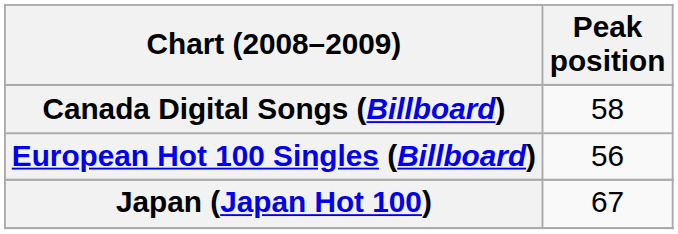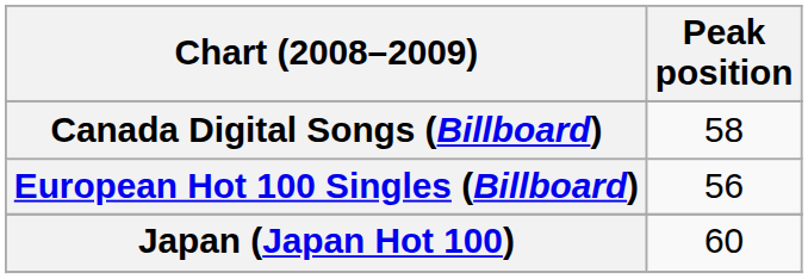 <table class="wikitable sortable plainrowheaders" style="text-align:center">
 <tr>
 <th>Chart (2008–2009)</th>
 <th>Peak<br>position</th>
 </tr>
 <tr>
 </tr>
 <tr>
 </tr>
 <tr>
 </tr>
 <tr>
 </tr>
 <tr>
 <th scope="row">Canada Digital Songs (<em><a href='#'>Billboard</a></em>)</th>
 <td>58</td>
 </tr>
 <tr>
 <th scope="row"><a href='#'>European Hot 100 Singles</a> (<em><a href='#'>Billboard</a></em>)</th>
 <td>56</td>
 </tr>
 <tr>
 </tr>
 <tr>
 </tr>
 <tr>
 <th scope="row">Japan (<a href='#'>Japan Hot 100</a>)</th>
-<td>67</td>
+<td>60</td>
 </tr>
 <tr>
 </tr>
 <tr>
 </tr>
 <tr>
 </tr>
 <tr>
 </tr>
 <tr>
 </tr>
 <tr>
 </tr>
 <tr>
 </tr>
 <tr>
 </tr>
 <tr>
 </tr>
 </table>
